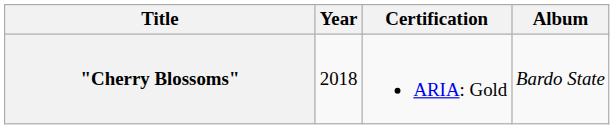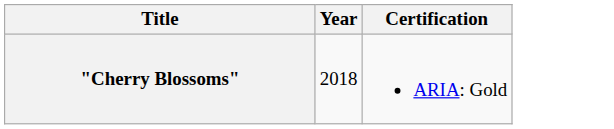 <table class="wikitable plainrowheaders" style="text-align:center;">
 <tr>
 <th style="width:16em;">Title</th>
 <th>Year</th>
 <th>Certification</th>
-<th>Album</th>
 </tr>
 <tr>
 <th scope="row">"Cherry Blossoms"</th>
 <td>2018</td>
 <td><br><ul><li><a href='#'>ARIA</a>: Gold</li></ul></td>
-<td><em>Bardo State</em></td>
 </tr>
 </table>
